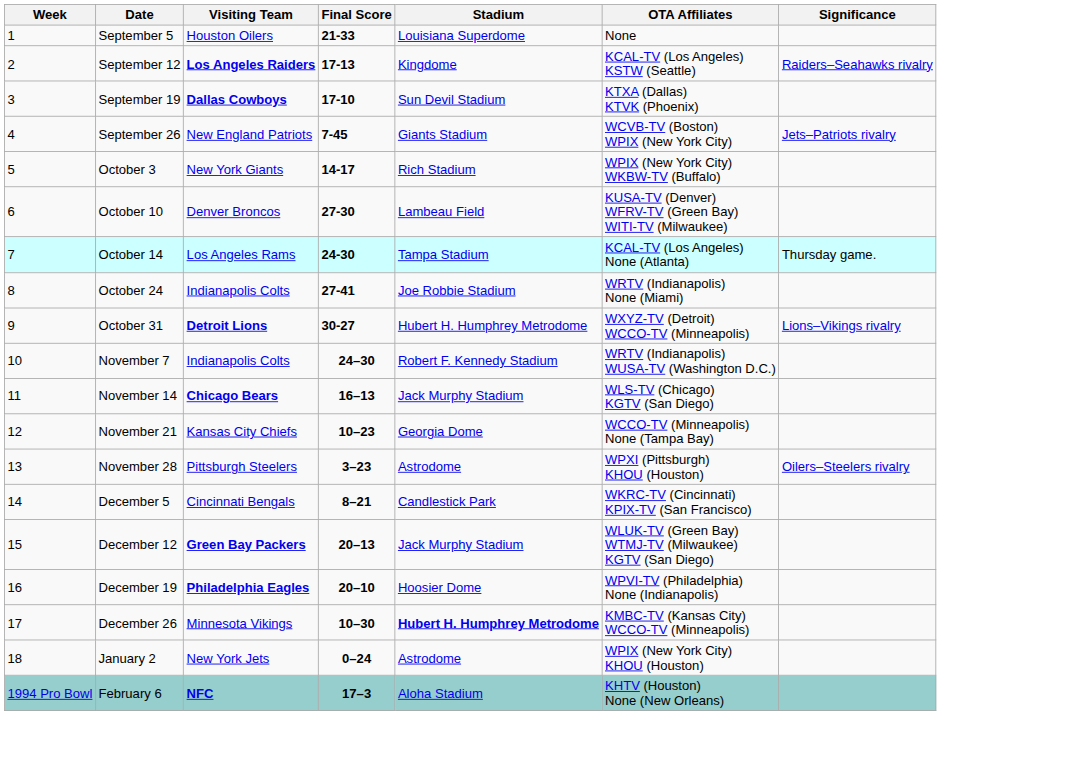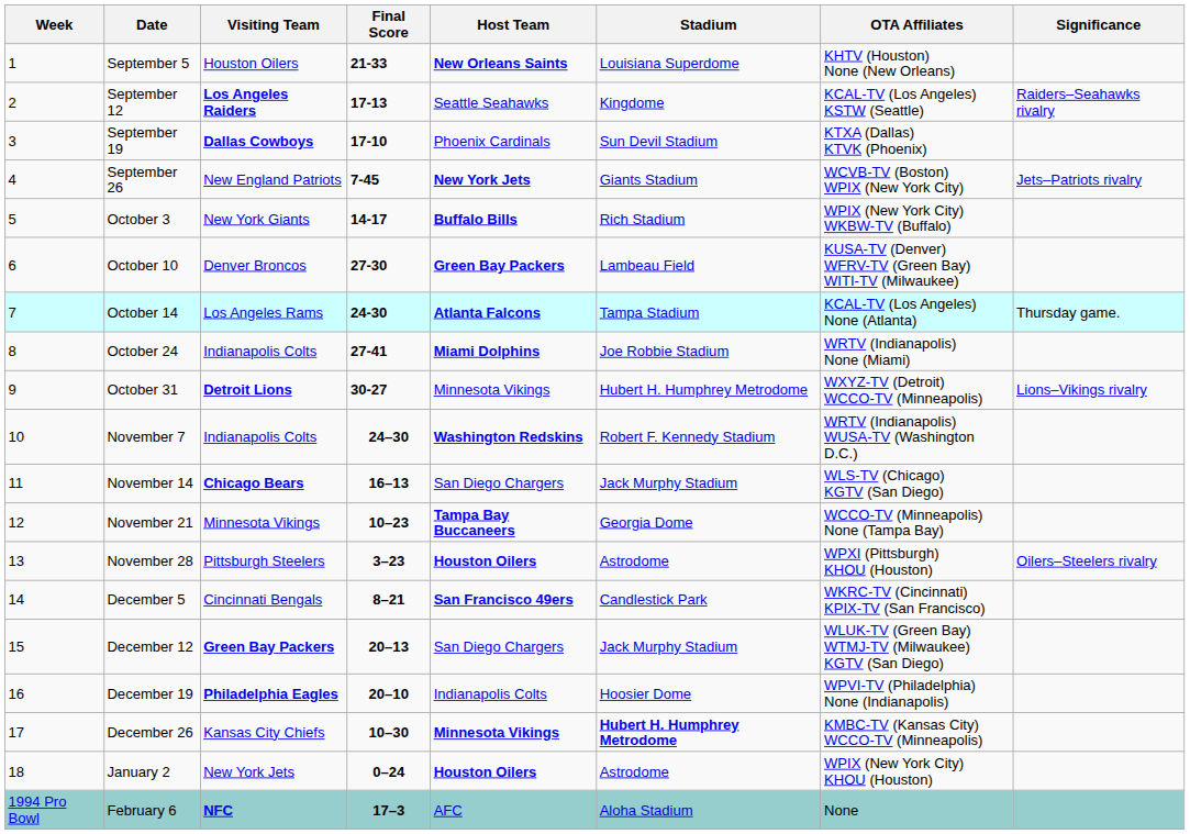 <table class="wikitable" style="font-size: 95%;">
 <tr>
 <th>Week</th>
 <th>Date</th>
 <th>Visiting Team</th>
 <th>Final Score</th>
+<th>Host Team</th>
 <th>Stadium</th>
 <th>OTA Affiliates</th>
 <th>Significance</th>
 </tr>
 <tr>
 <td>1</td>
 <td>September 5</td>
 <td><a href='#'>Houston Oilers</a></td>
 <td><strong>21-33</strong></td>
+<td><strong><a href='#'>New Orleans Saints</a></strong></td>
 <td><a href='#'>Louisiana Superdome</a></td>
-<td>None</td>
+<td><a href='#'>KHTV</a> (Houston)<br>None (New Orleans)</td>
 <td></td>
 </tr>
 <tr>
 <td>2</td>
 <td>September 12</td>
 <td><strong><a href='#'>Los Angeles Raiders</a></strong></td>
 <td><strong>17-13</strong></td>
+<td><a href='#'>Seattle Seahawks</a></td>
 <td><a href='#'>Kingdome</a></td>
 <td><a href='#'>KCAL-TV</a> (Los Angeles)<br><a href='#'>KSTW</a> (Seattle)</td>
 <td><a href='#'>Raiders–Seahawks rivalry</a></td>
 </tr>
 <tr>
 <td>3</td>
 <td>September 19</td>
 <td><strong><a href='#'>Dallas Cowboys</a></strong></td>
 <td><strong>17-10</strong></td>
+<td><a href='#'>Phoenix Cardinals</a></td>
 <td><a href='#'>Sun Devil Stadium</a></td>
 <td><a href='#'>KTXA</a> (Dallas)<br><a href='#'>KTVK</a> (Phoenix)</td>
 <td></td>
 </tr>
 <tr>
 <td>4</td>
 <td>September 26</td>
 <td><a href='#'>New England Patriots</a></td>
 <td><strong>7-45</strong></td>
+<td><strong><a href='#'>New York Jets</a></strong></td>
 <td><a href='#'>Giants Stadium</a></td>
 <td><a href='#'>WCVB-TV</a> (Boston)<br><a href='#'>WPIX</a> (New York City)</td>
 <td><a href='#'>Jets–Patriots rivalry</a></td>
 </tr>
 <tr>
 <td>5</td>
 <td>October 3</td>
 <td><a href='#'>New York Giants</a></td>
 <td><strong>14-17</strong></td>
+<td><strong><a href='#'>Buffalo Bills</a></strong></td>
 <td><a href='#'>Rich Stadium</a></td>
 <td><a href='#'>WPIX</a> (New York City)<br><a href='#'>WKBW-TV</a> (Buffalo)</td>
 <td></td>
 </tr>
 <tr>
 <td>6</td>
 <td>October 10</td>
 <td><a href='#'>Denver Broncos</a></td>
 <td><strong>27-30</strong></td>
+<td><strong><a href='#'>Green Bay Packers</a></strong></td>
 <td><a href='#'>Lambeau Field</a></td>
 <td><a href='#'>KUSA-TV</a> (Denver)<br><a href='#'>WFRV-TV</a> (Green Bay)<br><a href='#'>WITI-TV</a> (Milwaukee)</td>
 <td></td>
 </tr>
 <tr bgcolor="#ccffff">
 <td>7</td>
 <td>October 14</td>
 <td><a href='#'>Los Angeles Rams</a></td>
 <td><strong>24-30</strong></td>
+<td><strong><a href='#'>Atlanta Falcons</a></strong></td>
 <td><a href='#'>Tampa Stadium</a></td>
 <td><a href='#'>KCAL-TV</a> (Los Angeles)<br>None (Atlanta)</td>
 <td>Thursday game.</td>
 </tr>
 <tr>
 <td>8</td>
 <td>October 24</td>
 <td><a href='#'>Indianapolis Colts</a></td>
 <td><strong>27-41</strong></td>
+<td><strong><a href='#'>Miami Dolphins</a></strong></td>
 <td><a href='#'>Joe Robbie Stadium</a></td>
 <td><a href='#'>WRTV</a> (Indianapolis)<br>None (Miami)</td>
 <td></td>
 </tr>
 <tr>
 <td>9</td>
 <td>October 31</td>
 <td><strong><a href='#'>Detroit Lions</a></strong></td>
 <td><strong>30-27</strong></td>
+<td><a href='#'>Minnesota Vikings</a></td>
 <td><a href='#'>Hubert H. Humphrey Metrodome</a></td>
 <td><a href='#'>WXYZ-TV</a> (Detroit)<br><a href='#'>WCCO-TV</a> (Minneapolis)</td>
 <td><a href='#'>Lions–Vikings rivalry</a></td>
 </tr>
 <tr>
 <td>10</td>
 <td>November 7</td>
 <td><a href='#'>Indianapolis Colts</a></td>
 <td align="center"><strong>24–30</strong></td>
+<td><strong><a href='#'>Washington Redskins</a></strong></td>
 <td><a href='#'>Robert F. Kennedy Stadium</a></td>
 <td><a href='#'>WRTV</a> (Indianapolis)<br><a href='#'>WUSA-TV</a> (Washington D.C.)</td>
 <td></td>
 </tr>
 <tr>
 <td>11</td>
 <td>November 14</td>
 <td><strong><a href='#'>Chicago Bears</a></strong></td>
 <td align="center"><strong>16–13</strong></td>
+<td><a href='#'>San Diego Chargers</a></td>
 <td><a href='#'>Jack Murphy Stadium</a></td>
 <td><a href='#'>WLS-TV</a> (Chicago)<br><a href='#'>KGTV</a> (San Diego)</td>
 <td></td>
 </tr>
 <tr>
 <td>12</td>
 <td>November 21</td>
-<td><a href='#'>Kansas City Chiefs</a></td>
+<td><a href='#'>Minnesota Vikings</a></td>
 <td align="center"><strong>10–23</strong></td>
+<td><strong><a href='#'>Tampa Bay Buccaneers</a></strong></td>
 <td><a href='#'>Georgia Dome</a></td>
 <td><a href='#'>WCCO-TV</a> (Minneapolis)<br>None (Tampa Bay)</td>
 <td></td>
 </tr>
 <tr>
 <td>13</td>
 <td>November 28</td>
 <td><a href='#'>Pittsburgh Steelers</a></td>
 <td align="center"><strong>3–23</strong></td>
+<td><strong><a href='#'>Houston Oilers</a></strong></td>
 <td><a href='#'>Astrodome</a></td>
 <td><a href='#'>WPXI</a> (Pittsburgh)<br><a href='#'>KHOU</a> (Houston)</td>
 <td><a href='#'>Oilers–Steelers rivalry</a></td>
 </tr>
 <tr>
 <td>14</td>
 <td>December 5</td>
 <td><a href='#'>Cincinnati Bengals</a></td>
 <td align="center"><strong>8–21</strong></td>
+<td><strong><a href='#'>San Francisco 49ers</a></strong></td>
 <td><a href='#'>Candlestick Park</a></td>
 <td><a href='#'>WKRC-TV</a> (Cincinnati)<br><a href='#'>KPIX-TV</a> (San Francisco)</td>
 <td></td>
 </tr>
 <tr>
 <td>15</td>
 <td>December 12</td>
 <td><strong><a href='#'>Green Bay Packers</a></strong></td>
 <td align="center"><strong>20–13</strong></td>
+<td><a href='#'>San Diego Chargers</a></td>
 <td><a href='#'>Jack Murphy Stadium</a></td>
 <td><a href='#'>WLUK-TV</a> (Green Bay)<br><a href='#'>WTMJ-TV</a> (Milwaukee)<br><a href='#'>KGTV</a> (San Diego)</td>
 <td></td>
 </tr>
 <tr>
 <td>16</td>
 <td>December 19</td>
 <td><strong><a href='#'>Philadelphia Eagles</a></strong></td>
 <td align="center"><strong>20–10</strong></td>
+<td><a href='#'>Indianapolis Colts</a></td>
 <td><a href='#'>Hoosier Dome</a></td>
 <td><a href='#'>WPVI-TV</a> (Philadelphia)<br>None (Indianapolis)</td>
 <td></td>
 </tr>
 <tr>
 <td>17</td>
 <td>December 26</td>
-<td><a href='#'>Minnesota Vikings</a></td>
+<td><a href='#'>Kansas City Chiefs</a></td>
 <td align="center"><strong>10–30</strong></td>
+<td><strong><a href='#'>Minnesota Vikings</a></strong></td>
 <td><strong><a href='#'>Hubert H. Humphrey Metrodome</a></strong></td>
 <td><a href='#'>KMBC-TV</a> (Kansas City)<br><a href='#'>WCCO-TV</a> (Minneapolis)</td>
 <td></td>
 </tr>
 <tr>
 <td>18</td>
 <td>January 2</td>
 <td><a href='#'>New York Jets</a></td>
 <td align="center"><strong>0–24</strong></td>
+<td><strong><a href='#'>Houston Oilers</a></strong></td>
 <td><a href='#'>Astrodome</a></td>
 <td><a href='#'>WPIX</a> (New York City)<br><a href='#'>KHOU</a> (Houston)</td>
 <td></td>
 </tr>
 <tr bgcolor="#96CDCD">
 <td><a href='#'>1994 Pro Bowl</a></td>
 <td>February 6</td>
 <td><strong><a href='#'>NFC</a></strong></td>
 <td align="center"><strong>17–3</strong></td>
+<td><a href='#'>AFC</a></td>
 <td><a href='#'>Aloha Stadium</a></td>
-<td><a href='#'>KHTV</a> (Houston)<br>None (New Orleans)</td>
+<td>None</td>
 <td></td>
 </tr>
 </table>
